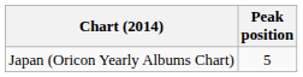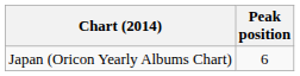 <table class="wikitable sortable">
 <tr>
 <th>Chart (2014)</th>
 <th>Peak<br>position</th>
 </tr>
 <tr>
 <td>Japan (Oricon Yearly Albums Chart)</td>
-<td align="center">5</td>
+<td align="center">6</td>
 </tr>
 </table>
